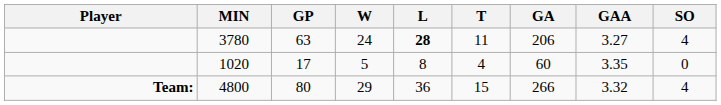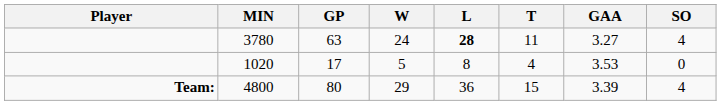 <table class="wikitable sortable" width="60%">
 <tr>
 <th bgcolor="#DDDDFF" width="10%">Player</th>
 <th width="3%" bgcolor="#DDDDFF" title="Minutes played">MIN</th>
 <th width="3%" bgcolor="#DDDDFF" title="Games played in">GP</th>
 <th width="3%" bgcolor="#DDDDFF" title="Wins">W</th>
 <th width="3%" bgcolor="#DDDDFF"title="Losses">L</th>
 <th width="3%" bgcolor="#DDDDFF" title="Ties">T</th>
-<th width="3%" bgcolor="#DDDDFF" title="Goals against">GA</th>
 <th width="3%" bgcolor="#DDDDFF" title="Goals against average">GAA</th>
 <th width="3%" bgcolor="#DDDDFF"title="Shut-outs">SO</th>
 </tr>
 <tr align="center">
 <td align="right"></td>
 <td>3780</td>
 <td>63</td>
 <td>24</td>
 <td><strong>28</strong></td>
 <td>11</td>
-<td>206</td>
 <td>3.27</td>
 <td>4</td>
 </tr>
 <tr align="center">
 <td align="right"></td>
 <td>1020</td>
 <td>17</td>
 <td>5</td>
 <td>8</td>
 <td>4</td>
-<td>60</td>
-<td>3.35</td>
+<td>3.53</td>
 <td>0</td>
 </tr>
 <tr align="center">
 <td align="right"><strong>Team:</strong></td>
 <td>4800</td>
 <td>80</td>
 <td>29</td>
 <td>36</td>
 <td>15</td>
-<td>266</td>
-<td>3.32</td>
+<td>3.39</td>
 <td>4</td>
 </tr>
 </table>
